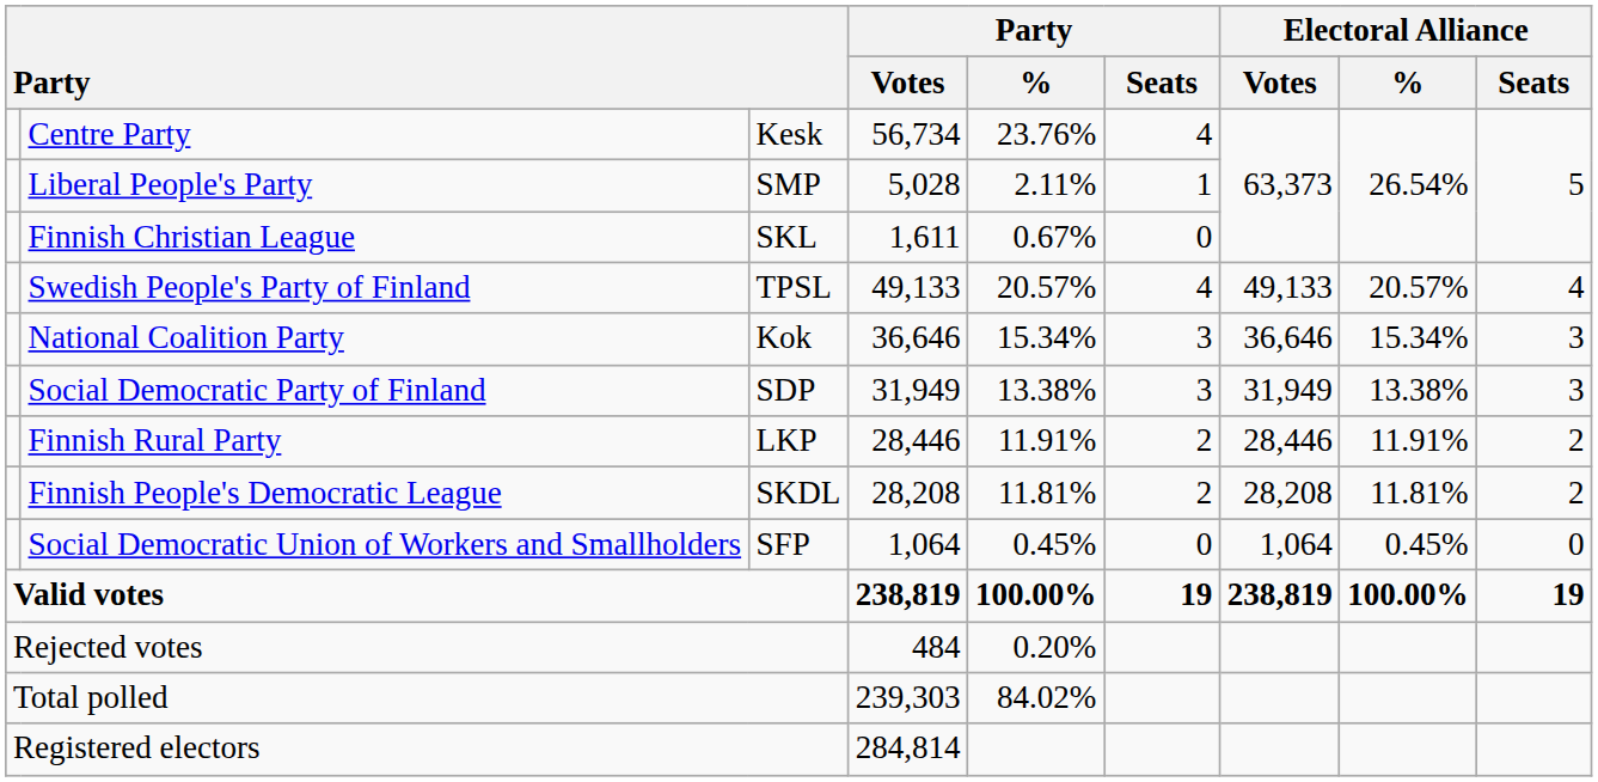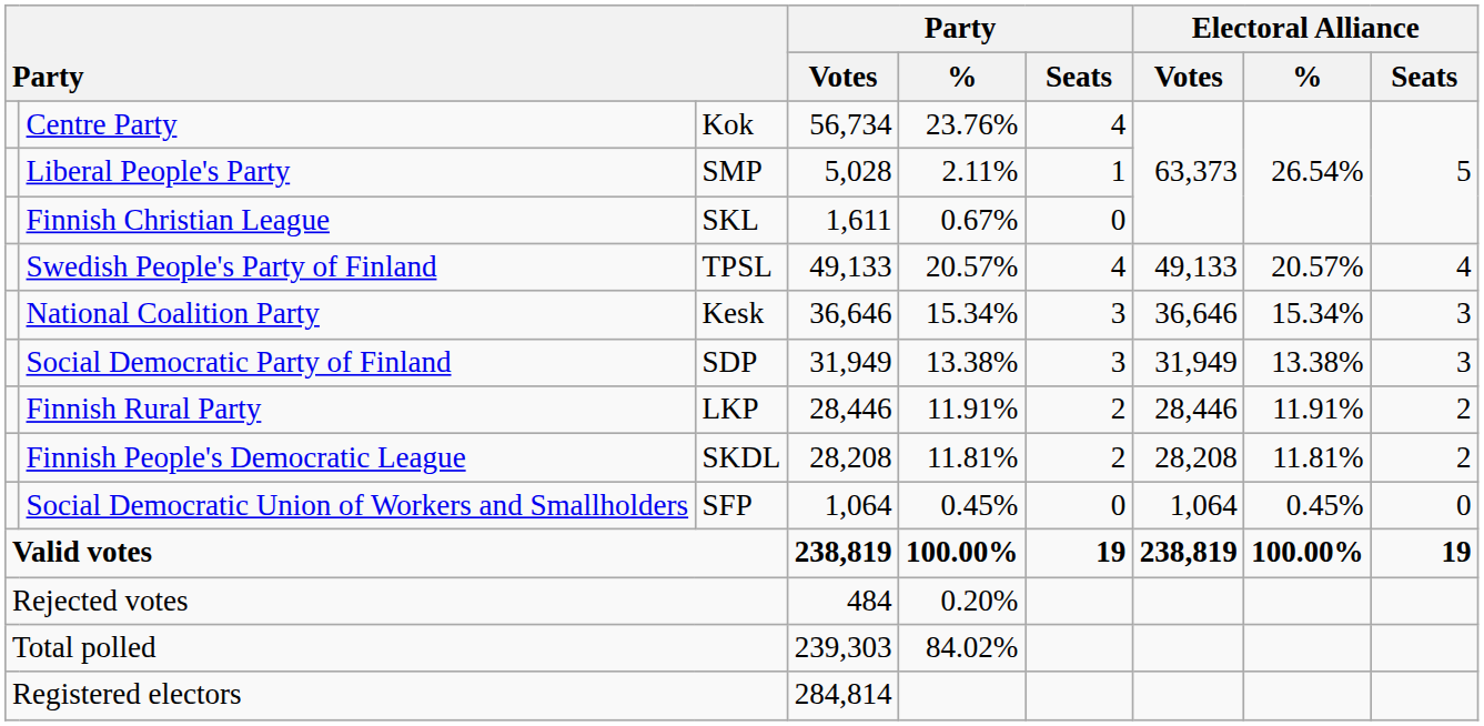 <table class="wikitable" border="1" style="text-align:right;">
 <tr>
 <th style="text-align:left;" valign=bottom rowspan=2 colspan=3>Party</th>
 <th colspan=3>Party</th>
 <th colspan=3>Electoral Alliance</th>
 </tr>
 <tr>
 <th align=center valign=bottom width="50">Votes</th>
 <th align=center valign=bottom width="50">%</th>
 <th align=center valign=bottom width="50">Seats</th>
 <th align=center valign=bottom width="50">Votes</th>
 <th align=center valign=bottom width="50">%</th>
 <th align=center valign=bottom width="50">Seats</th>
 </tr>
 <tr>
 <td></td>
 <td align=left><a href='#'>Centre Party</a></td>
-<td align=left>Kesk</td>
+<td align=left>Kok</td>
 <td>56,734</td>
 <td>23.76%</td>
 <td>4</td>
 <td rowspan=3>63,373</td>
 <td rowspan=3>26.54%</td>
 <td rowspan=3>5</td>
 </tr>
 <tr>
 <td></td>
 <td align=left><a href='#'>Liberal People's Party</a></td>
 <td align=left>SMP</td>
 <td>5,028</td>
 <td>2.11%</td>
 <td>1</td>
 </tr>
 <tr>
 <td></td>
 <td align=left><a href='#'>Finnish Christian League</a></td>
 <td align=left>SKL</td>
 <td>1,611</td>
 <td>0.67%</td>
 <td>0</td>
 </tr>
 <tr>
 <td></td>
 <td align=left><a href='#'>Swedish People's Party of Finland</a></td>
 <td align=left>TPSL</td>
 <td>49,133</td>
 <td>20.57%</td>
 <td>4</td>
 <td>49,133</td>
 <td>20.57%</td>
 <td>4</td>
 </tr>
 <tr>
 <td></td>
 <td align=left><a href='#'>National Coalition Party</a></td>
-<td align=left>Kok</td>
+<td align=left>Kesk</td>
 <td>36,646</td>
 <td>15.34%</td>
 <td>3</td>
 <td>36,646</td>
 <td>15.34%</td>
 <td>3</td>
 </tr>
 <tr>
 <td></td>
 <td align=left style="white-space: nowrap;"><a href='#'>Social Democratic Party of Finland</a></td>
 <td align=left>SDP</td>
 <td>31,949</td>
 <td>13.38%</td>
 <td>3</td>
 <td>31,949</td>
 <td>13.38%</td>
 <td>3</td>
 </tr>
 <tr>
 <td></td>
 <td align=left><a href='#'>Finnish Rural Party</a></td>
 <td align=left>LKP</td>
 <td>28,446</td>
 <td>11.91%</td>
 <td>2</td>
 <td>28,446</td>
 <td>11.91%</td>
 <td>2</td>
 </tr>
 <tr>
 <td></td>
 <td align=left><a href='#'>Finnish People's Democratic League</a></td>
 <td align=left>SKDL</td>
 <td>28,208</td>
 <td>11.81%</td>
 <td>2</td>
 <td>28,208</td>
 <td>11.81%</td>
 <td>2</td>
 </tr>
 <tr>
 <td></td>
 <td align=left><a href='#'>Social Democratic Union of Workers and Smallholders</a></td>
 <td align=left>SFP</td>
 <td>1,064</td>
 <td>0.45%</td>
 <td>0</td>
 <td>1,064</td>
 <td>0.45%</td>
 <td>0</td>
 </tr>
 <tr style="font-weight:bold">
 <td align=left colspan=3>Valid votes</td>
 <td>238,819</td>
 <td>100.00%</td>
 <td>19</td>
 <td>238,819</td>
 <td>100.00%</td>
 <td>19</td>
 </tr>
 <tr>
 <td align=left colspan=3>Rejected votes</td>
 <td>484</td>
 <td>0.20%</td>
 <td></td>
 <td></td>
 <td></td>
 <td></td>
 </tr>
 <tr>
 <td align=left colspan=3>Total polled</td>
 <td>239,303</td>
 <td>84.02%</td>
 <td></td>
 <td></td>
 <td></td>
 <td></td>
 </tr>
 <tr>
 <td align=left colspan=3>Registered electors</td>
 <td>284,814</td>
 <td></td>
 <td></td>
 <td></td>
 <td></td>
 <td></td>
 </tr>
 </table>
